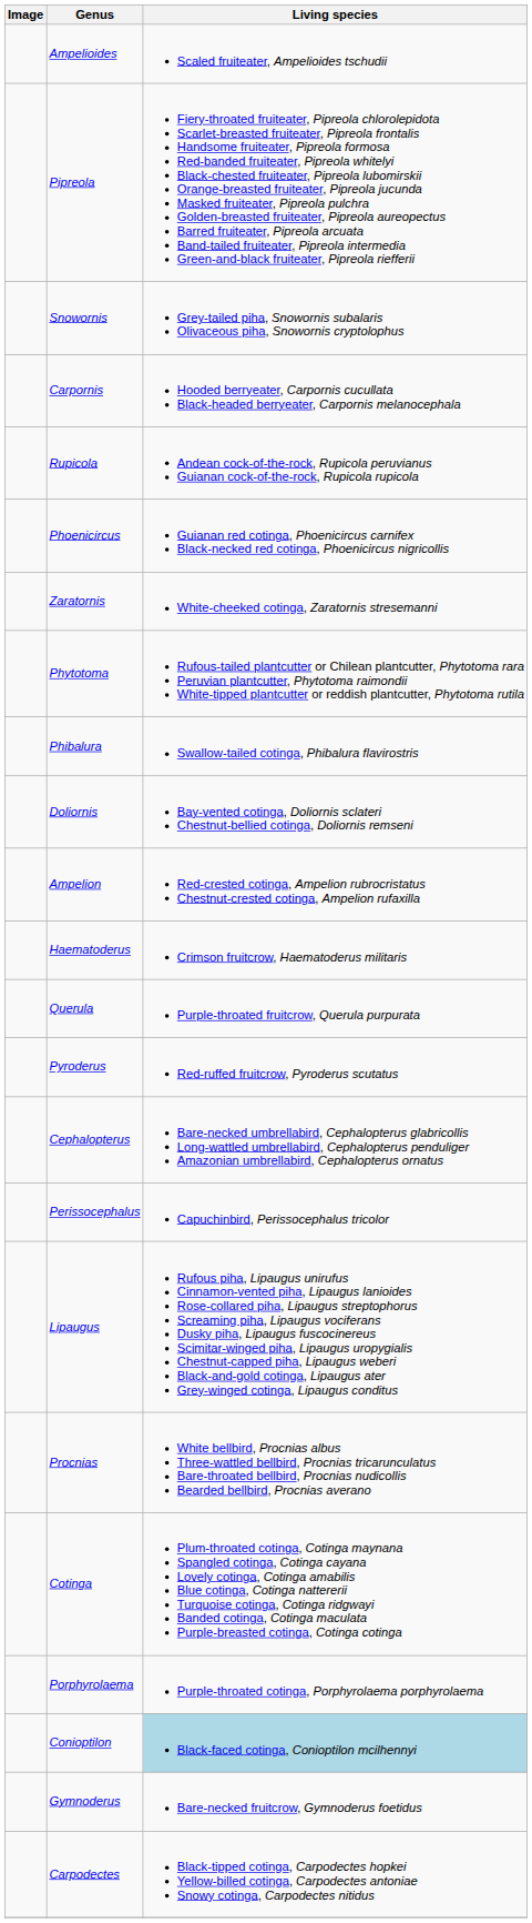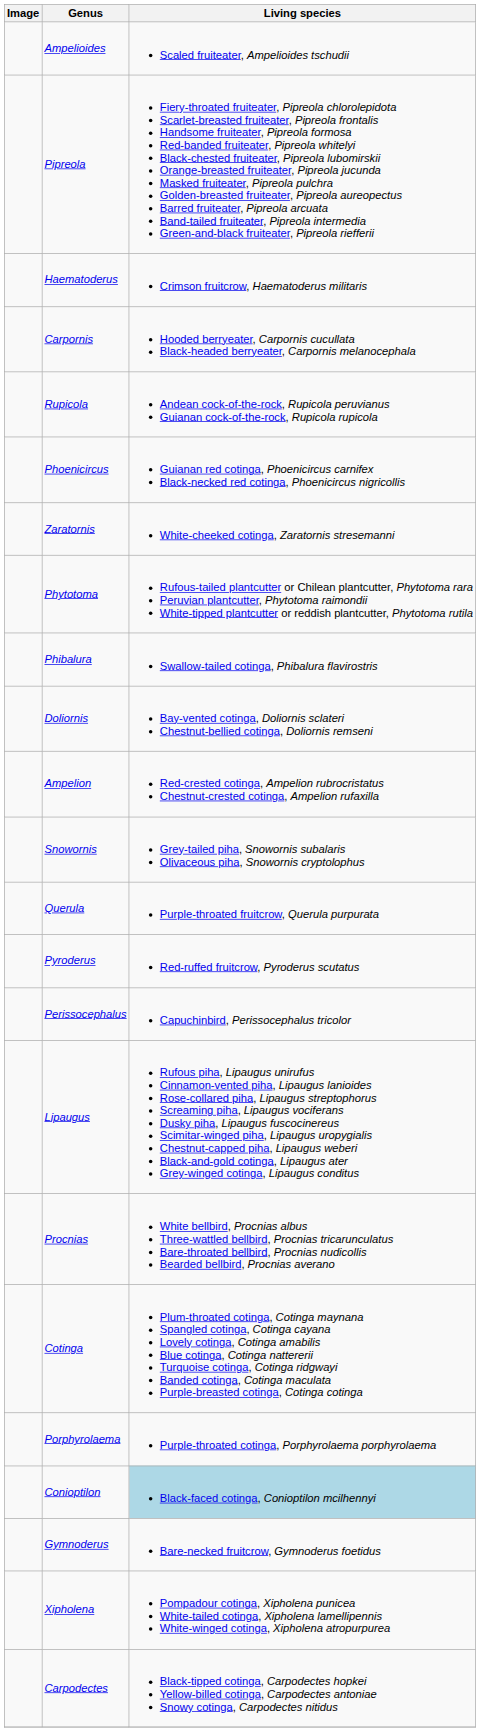 <table class="wikitable">
 <tr>
 <th>Image</th>
 <th>Genus</th>
 <th>Living species</th>
 </tr>
 <tr>
 <td></td>
 <td><em><a href='#'>Ampelioides</a></em> </td>
 <td><br><ul><li><a href='#'>Scaled fruiteater</a>, <em>Ampelioides tschudii</em></li></ul></td>
 </tr>
 <tr>
 <td></td>
 <td><em><a href='#'>Pipreola</a></em> </td>
 <td><br><ul><li><a href='#'>Fiery-throated fruiteater</a>, <em>Pipreola chlorolepidota</em></li><li><a href='#'>Scarlet-breasted fruiteater</a>, <em>Pipreola frontalis</em></li><li><a href='#'>Handsome fruiteater</a>, <em>Pipreola formosa</em></li><li><a href='#'>Red-banded fruiteater</a>, <em>Pipreola whitelyi</em></li><li><a href='#'>Black-chested fruiteater</a>, <em>Pipreola lubomirskii</em></li><li><a href='#'>Orange-breasted fruiteater</a>, <em>Pipreola jucunda</em></li><li><a href='#'>Masked fruiteater</a>, <em>Pipreola pulchra</em></li><li><a href='#'>Golden-breasted fruiteater</a>, <em>Pipreola aureopectus</em></li><li><a href='#'>Barred fruiteater</a>, <em>Pipreola arcuata</em></li><li><a href='#'>Band-tailed fruiteater</a>, <em>Pipreola intermedia</em></li><li><a href='#'>Green-and-black fruiteater</a>, <em>Pipreola riefferii</em></li></ul></td>
 </tr>
 <tr>
 <td></td>
-<td><em><a href='#'>Snowornis</a></em> </td>
-<td><br><ul><li><a href='#'>Grey-tailed piha</a>, <em>Snowornis subalaris</em></li><li><a href='#'>Olivaceous piha</a>, <em>Snowornis cryptolophus</em></li></ul></td>
+<td><em><a href='#'>Haematoderus</a></em> </td>
+<td><br><ul><li><a href='#'>Crimson fruitcrow</a>, <em>Haematoderus militaris</em></li></ul></td>
 </tr>
 <tr>
 <td></td>
 <td><em><a href='#'>Carpornis</a></em> </td>
 <td><br><ul><li><a href='#'>Hooded berryeater</a>, <em>Carpornis cucullata</em></li><li><a href='#'>Black-headed berryeater</a>, <em>Carpornis melanocephala</em></li></ul></td>
 </tr>
 <tr>
 <td></td>
 <td><em><a href='#'>Rupicola</a></em> </td>
 <td><br><ul><li><a href='#'>Andean cock-of-the-rock</a>, <em>Rupicola peruvianus</em></li><li><a href='#'>Guianan cock-of-the-rock</a>, <em>Rupicola rupicola</em></li></ul></td>
 </tr>
 <tr>
 <td></td>
 <td><em><a href='#'>Phoenicircus</a></em> </td>
 <td><br><ul><li><a href='#'>Guianan red cotinga</a>, <em>Phoenicircus carnifex</em></li><li><a href='#'>Black-necked red cotinga</a>, <em>Phoenicircus nigricollis</em></li></ul></td>
 </tr>
 <tr>
 <td></td>
 <td><em><a href='#'>Zaratornis</a></em> </td>
 <td><br><ul><li><a href='#'>White-cheeked cotinga</a>, <em>Zaratornis stresemanni</em></li></ul></td>
 </tr>
 <tr>
 <td></td>
 <td><em><a href='#'>Phytotoma</a></em> </td>
 <td><br><ul><li><a href='#'>Rufous-tailed plantcutter</a> or Chilean plantcutter, <em>Phytotoma rara</em></li><li><a href='#'>Peruvian plantcutter</a>, <em>Phytotoma raimondii</em></li><li><a href='#'>White-tipped plantcutter</a> or reddish plantcutter, <em>Phytotoma rutila</em></li></ul></td>
 </tr>
 <tr>
 <td></td>
 <td><em><a href='#'>Phibalura</a></em> </td>
 <td><br><ul><li><a href='#'>Swallow-tailed cotinga</a>, <em>Phibalura flavirostris</em></li></ul></td>
 </tr>
 <tr>
 <td></td>
 <td><em><a href='#'>Doliornis</a></em> </td>
 <td><br><ul><li><a href='#'>Bay-vented cotinga</a>, <em>Doliornis sclateri</em></li><li><a href='#'>Chestnut-bellied cotinga</a>, <em>Doliornis remseni</em></li></ul></td>
 </tr>
 <tr>
 <td></td>
 <td><em><a href='#'>Ampelion</a></em> </td>
 <td><br><ul><li><a href='#'>Red-crested cotinga</a>, <em>Ampelion rubrocristatus</em></li><li><a href='#'>Chestnut-crested cotinga</a>, <em>Ampelion rufaxilla</em></li></ul></td>
 </tr>
 <tr>
 <td></td>
-<td><em><a href='#'>Haematoderus</a></em> </td>
-<td><br><ul><li><a href='#'>Crimson fruitcrow</a>, <em>Haematoderus militaris</em></li></ul></td>
+<td><em><a href='#'>Snowornis</a></em> </td>
+<td><br><ul><li><a href='#'>Grey-tailed piha</a>, <em>Snowornis subalaris</em></li><li><a href='#'>Olivaceous piha</a>, <em>Snowornis cryptolophus</em></li></ul></td>
 </tr>
 <tr>
 <td></td>
 <td><em><a href='#'>Querula</a></em> </td>
 <td><br><ul><li><a href='#'>Purple-throated fruitcrow</a>, <em>Querula purpurata</em></li></ul></td>
 </tr>
 <tr>
 <td></td>
 <td><em><a href='#'>Pyroderus</a></em> </td>
 <td><br><ul><li><a href='#'>Red-ruffed fruitcrow</a>, <em>Pyroderus scutatus</em></li></ul></td>
-</tr>
-<tr>
-<td></td>
-<td><em><a href='#'>Cephalopterus</a></em> </td>
-<td><br><ul><li><a href='#'>Bare-necked umbrellabird</a>, <em>Cephalopterus glabricollis</em></li><li><a href='#'>Long-wattled umbrellabird</a>, <em>Cephalopterus penduliger</em></li><li><a href='#'>Amazonian umbrellabird</a>, <em>Cephalopterus ornatus</em></li></ul></td>
 </tr>
 <tr>
 <td></td>
 <td><em><a href='#'>Perissocephalus</a></em> </td>
 <td><br><ul><li><a href='#'>Capuchinbird</a>, <em>Perissocephalus tricolor</em></li></ul></td>
 </tr>
 <tr>
 <td></td>
 <td><em><a href='#'>Lipaugus</a></em> </td>
 <td><br><ul><li><a href='#'>Rufous piha</a>, <em>Lipaugus unirufus</em></li><li><a href='#'>Cinnamon-vented piha</a>, <em>Lipaugus lanioides</em></li><li><a href='#'>Rose-collared piha</a>, <em>Lipaugus streptophorus</em></li><li><a href='#'>Screaming piha</a>, <em>Lipaugus vociferans</em></li><li><a href='#'>Dusky piha</a>, <em>Lipaugus fuscocinereus</em></li><li><a href='#'>Scimitar-winged piha</a>, <em>Lipaugus uropygialis</em></li><li><a href='#'>Chestnut-capped piha</a>, <em>Lipaugus weberi</em></li><li><a href='#'>Black-and-gold cotinga</a>, <em>Lipaugus ater</em></li><li><a href='#'>Grey-winged cotinga</a>, <em>Lipaugus conditus</em></li></ul></td>
 </tr>
 <tr>
 <td></td>
 <td><em><a href='#'>Procnias</a></em> </td>
 <td><br><ul><li><a href='#'>White bellbird</a>, <em>Procnias albus</em></li><li><a href='#'>Three-wattled bellbird</a>, <em>Procnias tricarunculatus</em></li><li><a href='#'>Bare-throated bellbird</a>, <em>Procnias nudicollis</em></li><li><a href='#'>Bearded bellbird</a>, <em>Procnias averano</em></li></ul></td>
 </tr>
 <tr>
 <td></td>
 <td><em><a href='#'>Cotinga</a></em> </td>
 <td><br><ul><li><a href='#'>Plum-throated cotinga</a>, <em>Cotinga maynana</em></li><li><a href='#'>Spangled cotinga</a>, <em>Cotinga cayana</em></li><li><a href='#'>Lovely cotinga</a>, <em>Cotinga amabilis</em></li><li><a href='#'>Blue cotinga</a>, <em>Cotinga nattererii</em></li><li><a href='#'>Turquoise cotinga</a>, <em>Cotinga ridgwayi</em></li><li><a href='#'>Banded cotinga</a>, <em>Cotinga maculata</em></li><li><a href='#'>Purple-breasted cotinga</a>, <em>Cotinga cotinga</em></li></ul></td>
 </tr>
 <tr>
 <td></td>
 <td><em><a href='#'>Porphyrolaema</a></em> </td>
 <td><br><ul><li><a href='#'>Purple-throated cotinga</a>, <em>Porphyrolaema porphyrolaema</em></li></ul></td>
 </tr>
 <tr>
 <td></td>
 <td><em><a href='#'>Conioptilon</a></em> </td>
 <td style="background: lightblue;"><br><ul><li><a href='#'>Black-faced cotinga</a>, <em>Conioptilon mcilhennyi</em></li></ul></td>
 </tr>
 <tr>
 <td></td>
 <td><em><a href='#'>Gymnoderus</a></em> </td>
 <td><br><ul><li><a href='#'>Bare-necked fruitcrow</a>, <em>Gymnoderus foetidus</em></li></ul></td>
 </tr>
 <tr>
 <td></td>
+<td><em><a href='#'>Xipholena</a></em> </td>
+<td><br><ul><li><a href='#'>Pompadour cotinga</a>, <em>Xipholena punicea</em></li><li><a href='#'>White-tailed cotinga</a>, <em>Xipholena lamellipennis</em></li><li><a href='#'>White-winged cotinga</a>, <em>Xipholena atropurpurea</em></li></ul></td>
+</tr>
+<tr>
+<td></td>
 <td><em><a href='#'>Carpodectes</a></em> </td>
 <td><br><ul><li><a href='#'>Black-tipped cotinga</a>, <em>Carpodectes hopkei</em></li><li><a href='#'>Yellow-billed cotinga</a>, <em>Carpodectes antoniae</em></li><li><a href='#'>Snowy cotinga</a>, <em>Carpodectes nitidus</em></li></ul></td>
 </tr>
 <tr>
 </tr>
 </table>
